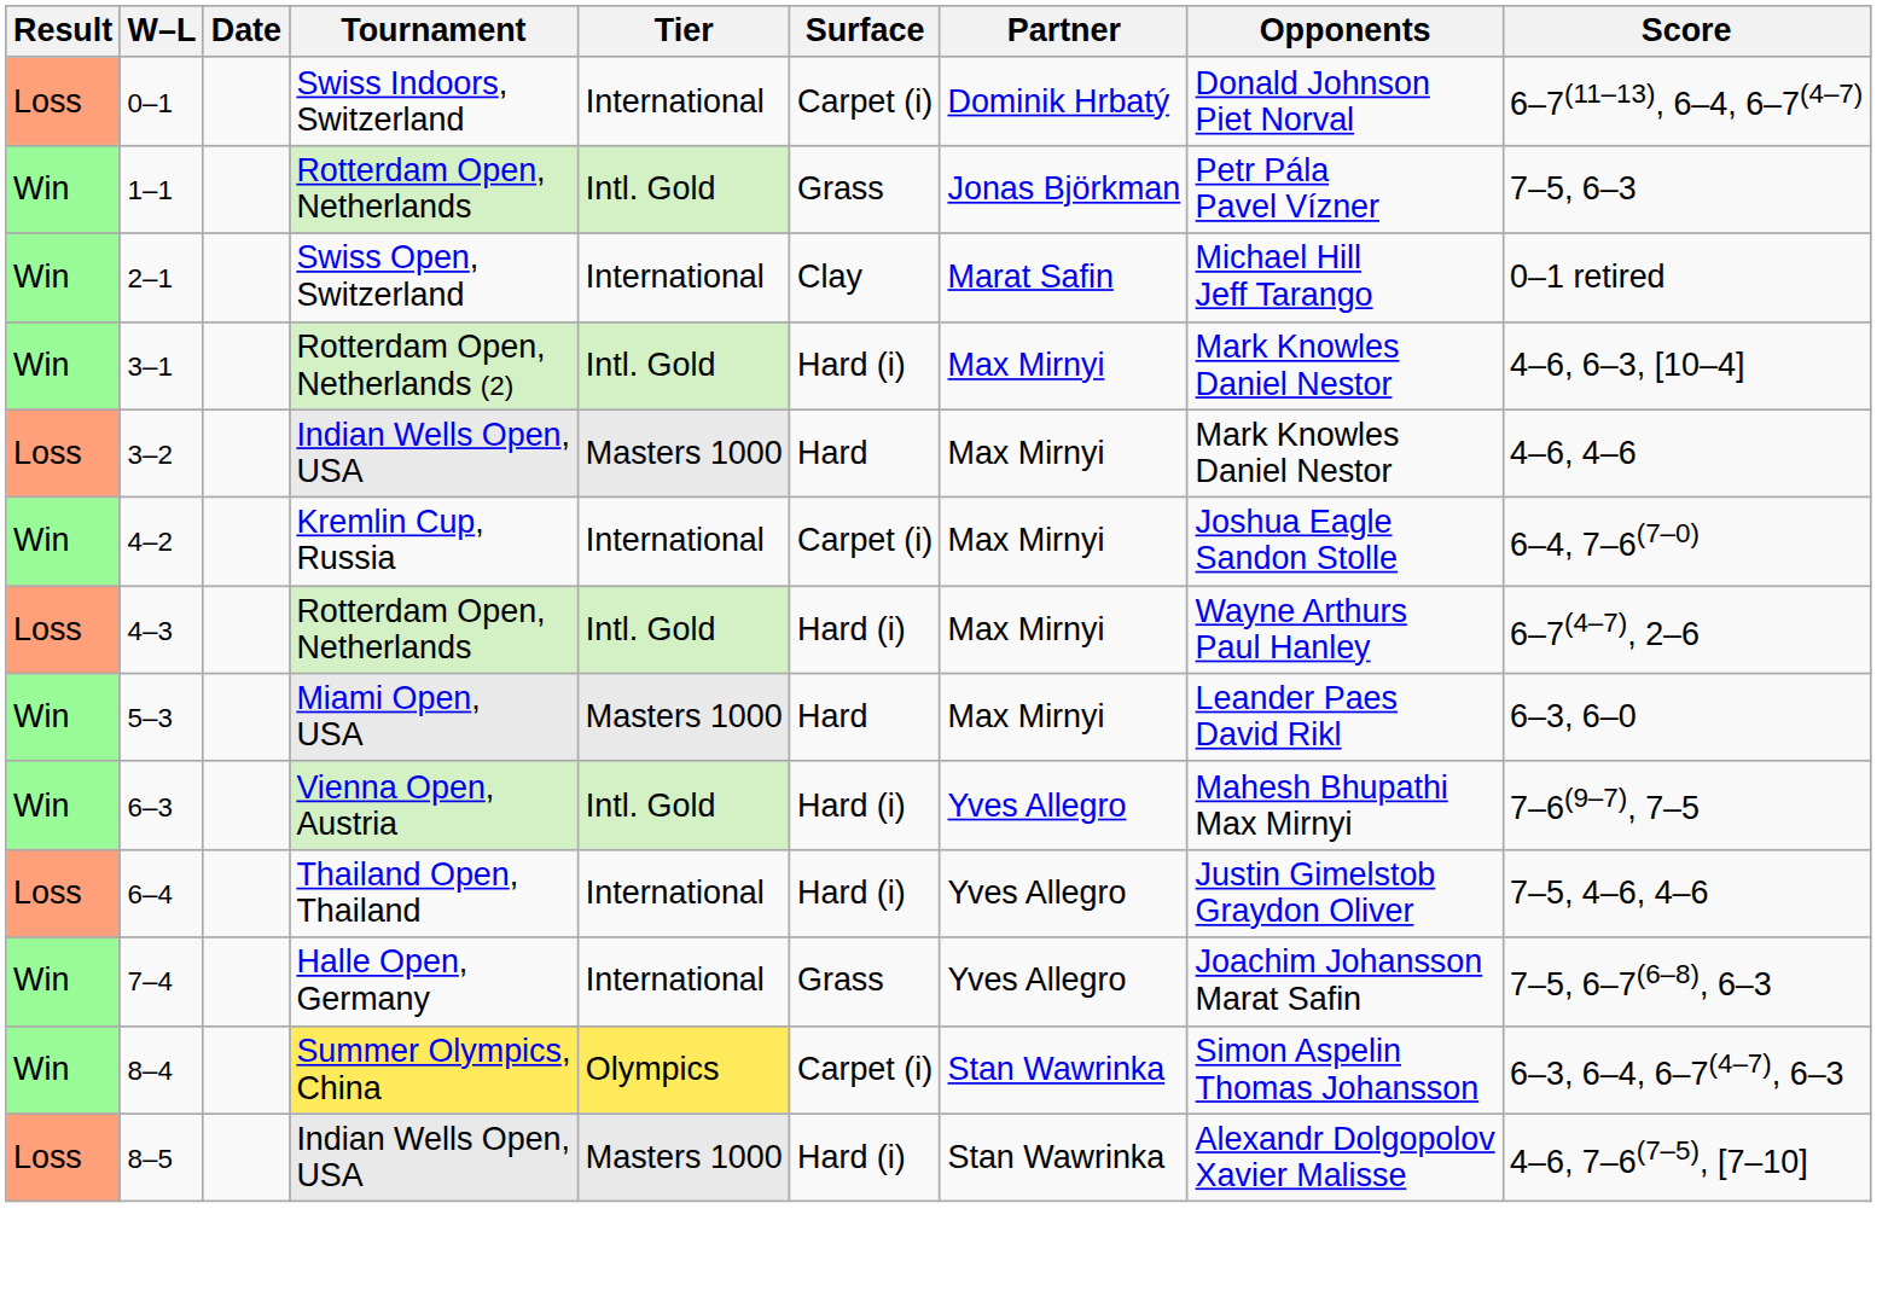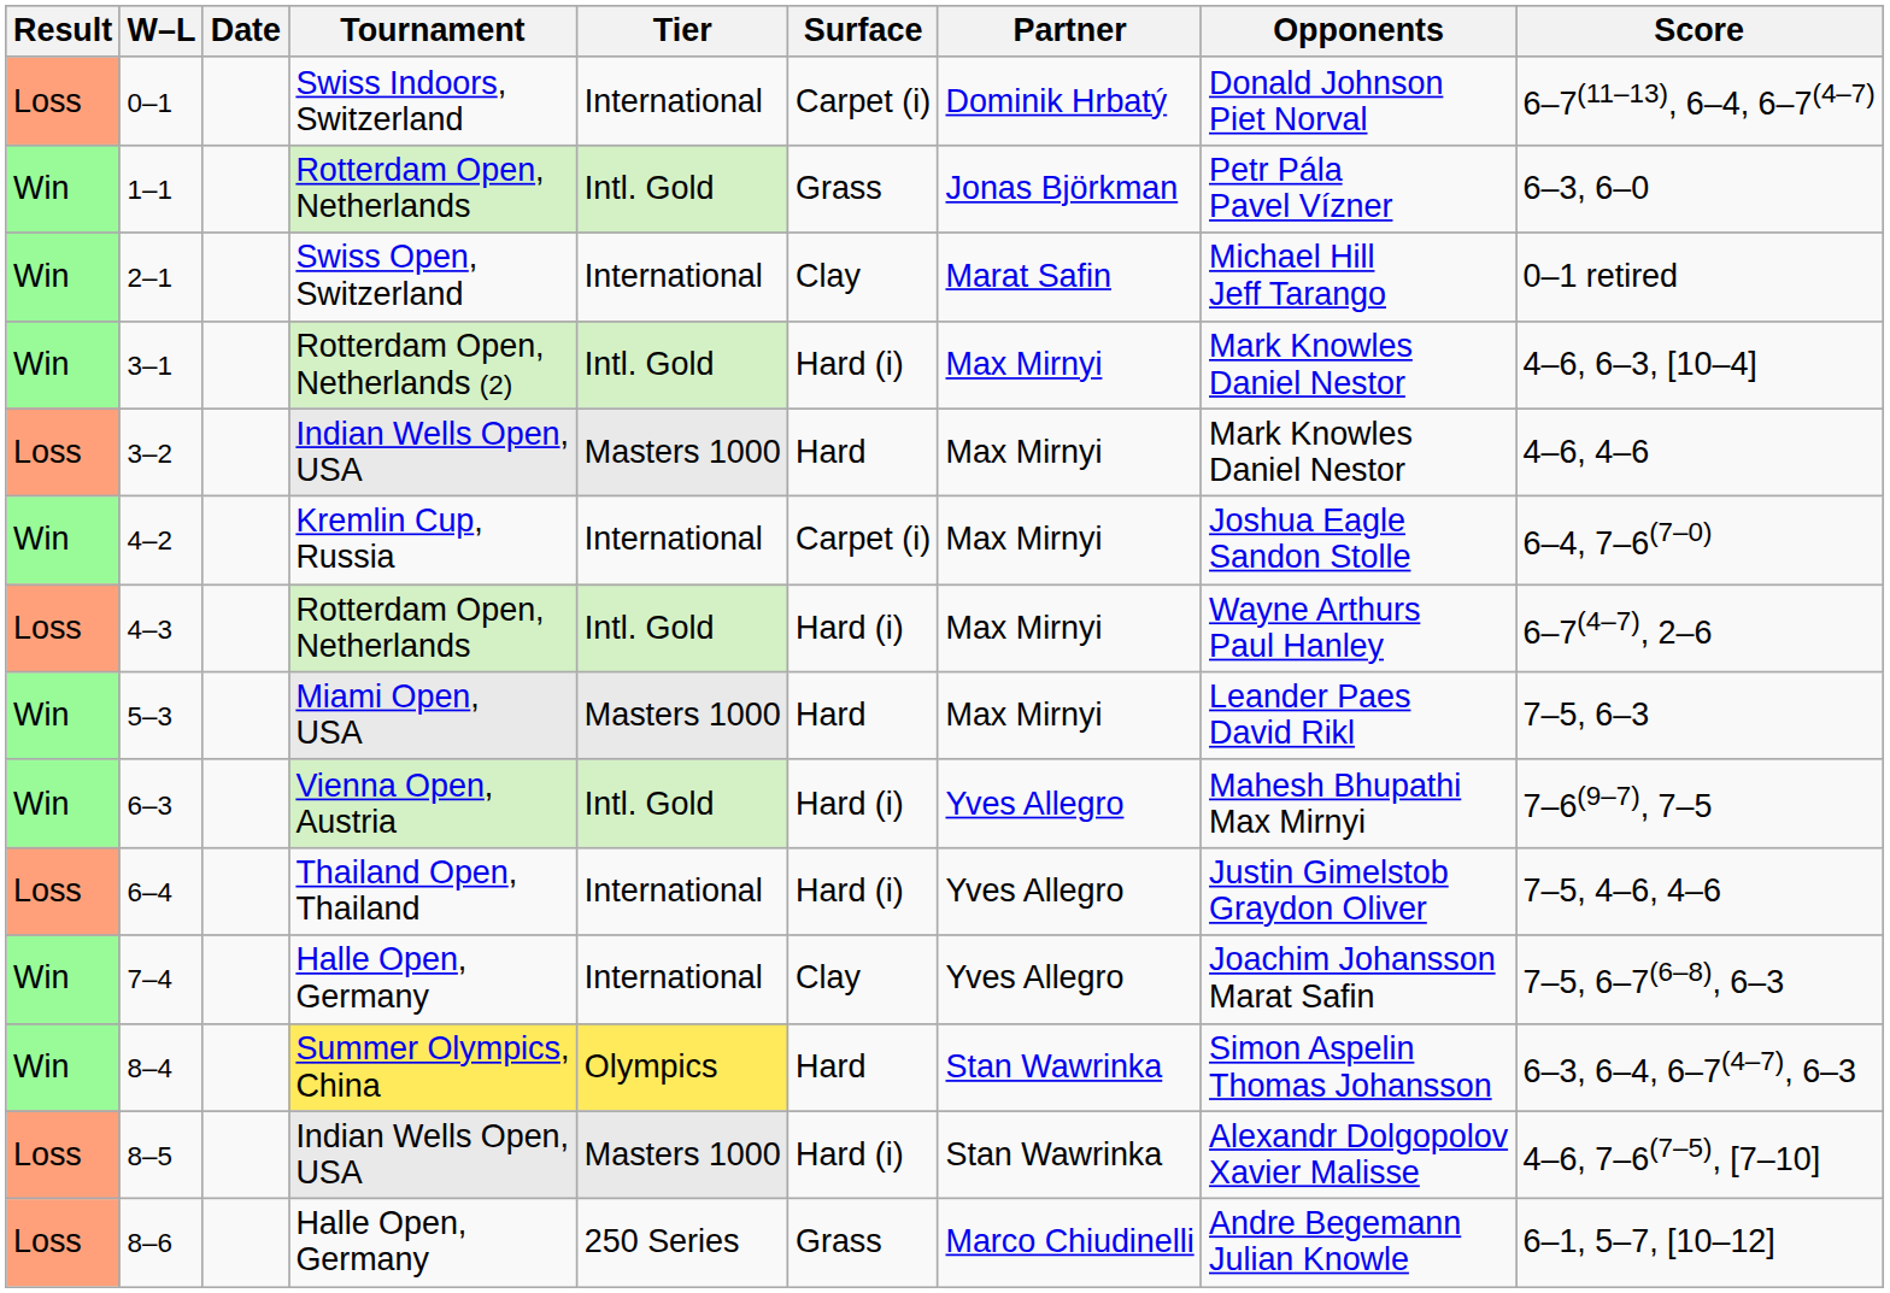 <table class="sortable wikitable nowrap">
 <tr>
 <th>Result</th>
 <th class="unsortable">W–L</th>
 <th>Date</th>
 <th>Tournament</th>
 <th>Tier</th>
 <th>Surface</th>
 <th>Partner</th>
 <th>Opponents</th>
 <th class="unsortable">Score</th>
 </tr>
 <tr>
 <td style="background:#ffa07a;">Loss</td>
 <td><small>0–1</small></td>
 <td><a href='#'></a></td>
 <td><a href='#'>Swiss Indoors</a>, <br> Switzerland</td>
 <td>International</td>
 <td>Carpet (i)</td>
 <td> <a href='#'>Dominik Hrbatý</a></td>
 <td> <a href='#'>Donald Johnson</a><br> <a href='#'>Piet Norval</a></td>
 <td>6–7<sup>(11–13)</sup>, 6–4, 6–7<sup>(4–7)</sup></td>
 </tr>
 <tr>
 <td style="background:#98fb98;">Win</td>
 <td><small>1–1</small></td>
 <td><a href='#'></a></td>
 <td style="background:#D4F1C5;"><a href='#'>Rotterdam Open</a>, <br> Netherlands</td>
 <td style="background:#D4F1C5;">Intl. Gold</td>
 <td>Grass</td>
 <td> <a href='#'>Jonas Björkman</a></td>
 <td> <a href='#'>Petr Pála</a><br> <a href='#'>Pavel Vízner</a></td>
-<td>7–5, 6–3</td>
+<td>6–3, 6–0</td>
 </tr>
 <tr>
 <td style="background:#98fb98;">Win</td>
 <td><small>2–1</small></td>
 <td><a href='#'></a></td>
 <td><a href='#'>Swiss Open</a>, <br> Switzerland</td>
 <td>International</td>
 <td>Clay</td>
 <td> <a href='#'>Marat Safin</a></td>
 <td> <a href='#'>Michael Hill</a><br> <a href='#'>Jeff Tarango</a></td>
 <td>0–1 retired</td>
 </tr>
 <tr>
 <td style="background:#98fb98;">Win</td>
 <td><small>3–1</small></td>
 <td><a href='#'></a></td>
 <td style="background:#D4F1C5;">Rotterdam Open, <br> Netherlands <small>(2)</small></td>
 <td style="background:#D4F1C5;">Intl. Gold</td>
 <td>Hard (i)</td>
 <td> <a href='#'>Max Mirnyi</a></td>
 <td> <a href='#'>Mark Knowles</a><br> <a href='#'>Daniel Nestor</a></td>
 <td>4–6, 6–3, [10–4]</td>
 </tr>
 <tr>
 <td style="background:#ffa07a;">Loss</td>
 <td><small>3–2</small></td>
 <td><a href='#'></a></td>
 <td style="background:#E9E9E9;"><a href='#'>Indian Wells Open</a>, <br> USA</td>
 <td style="background:#E9E9E9;">Masters 1000</td>
 <td>Hard</td>
 <td> Max Mirnyi</td>
 <td> Mark Knowles<br> Daniel Nestor</td>
 <td>4–6, 4–6</td>
 </tr>
 <tr>
 <td style="background:#98fb98;">Win</td>
 <td><small>4–2</small></td>
 <td><a href='#'></a></td>
 <td><a href='#'>Kremlin Cup</a>, <br> Russia</td>
 <td>International</td>
 <td>Carpet (i)</td>
 <td> Max Mirnyi</td>
 <td> <a href='#'>Joshua Eagle</a><br> <a href='#'>Sandon Stolle</a></td>
 <td>6–4, 7–6<sup>(7–0)</sup></td>
 </tr>
 <tr>
 <td style="background:#ffa07a;">Loss</td>
 <td><small>4–3</small></td>
 <td><a href='#'></a></td>
 <td style="background:#D4F1C5;">Rotterdam Open, <br> Netherlands</td>
 <td style="background:#D4F1C5;">Intl. Gold</td>
 <td>Hard (i)</td>
 <td> Max Mirnyi</td>
 <td> <a href='#'>Wayne Arthurs</a><br> <a href='#'>Paul Hanley</a></td>
 <td>6–7<sup>(4–7)</sup>, 2–6</td>
 </tr>
 <tr>
 <td style="background:#98fb98;">Win</td>
 <td><small>5–3</small></td>
 <td><a href='#'></a></td>
 <td style="background:#E9E9E9;"><a href='#'>Miami Open</a>, <br> USA</td>
 <td style="background:#E9E9E9;">Masters 1000</td>
 <td>Hard</td>
 <td> Max Mirnyi</td>
 <td> <a href='#'>Leander Paes</a><br> <a href='#'>David Rikl</a></td>
-<td>6–3, 6–0</td>
+<td>7–5, 6–3</td>
 </tr>
 <tr>
 <td style="background:#98fb98;">Win</td>
 <td><small>6–3</small></td>
 <td><a href='#'></a></td>
 <td style="background:#D4F1C5;"><a href='#'>Vienna Open</a>, <br> Austria</td>
 <td style="background:#D4F1C5;">Intl. Gold</td>
 <td>Hard (i)</td>
 <td> <a href='#'>Yves Allegro</a></td>
 <td> <a href='#'>Mahesh Bhupathi</a><br> Max Mirnyi</td>
 <td>7–6<sup>(9–7)</sup>, 7–5</td>
 </tr>
 <tr>
 <td style="background:#ffa07a;">Loss</td>
 <td><small>6–4</small></td>
 <td><a href='#'></a></td>
 <td><a href='#'>Thailand Open</a>, <br> Thailand</td>
 <td>International</td>
 <td>Hard (i)</td>
 <td> Yves Allegro</td>
 <td> <a href='#'>Justin Gimelstob</a><br> <a href='#'>Graydon Oliver</a></td>
 <td>7–5, 4–6, 4–6</td>
 </tr>
 <tr>
 <td style="background:#98fb98;">Win</td>
 <td><small>7–4</small></td>
 <td><a href='#'></a></td>
 <td><a href='#'>Halle Open</a>, <br> Germany</td>
 <td>International</td>
-<td>Grass</td>
+<td>Clay</td>
 <td> Yves Allegro</td>
 <td> <a href='#'>Joachim Johansson</a><br> Marat Safin</td>
 <td>7–5, 6–7<sup>(6–8)</sup>, 6–3</td>
 </tr>
 <tr>
 <td style="background:#98fb98;">Win</td>
 <td><small>8–4</small></td>
 <td><a href='#'></a></td>
 <td style="background:#ffea5c;"><a href='#'>Summer Olympics</a>, <br> China</td>
 <td style="background:#ffea5c;">Olympics</td>
-<td>Carpet (i)</td>
+<td>Hard</td>
 <td> <a href='#'>Stan Wawrinka</a></td>
 <td> <a href='#'>Simon Aspelin</a><br> <a href='#'>Thomas Johansson</a></td>
 <td>6–3, 6–4, 6–7<sup>(4–7)</sup>, 6–3</td>
 </tr>
 <tr>
 <td style="background:#ffa07a;">Loss</td>
 <td><small>8–5</small></td>
 <td><a href='#'></a></td>
 <td style="background:#E9E9E9;">Indian Wells Open, <br> USA</td>
 <td style="background:#E9E9E9;">Masters 1000</td>
 <td>Hard (i)</td>
 <td> Stan Wawrinka</td>
 <td> <a href='#'>Alexandr Dolgopolov</a><br> <a href='#'>Xavier Malisse</a></td>
 <td>4–6, 7–6<sup>(7–5)</sup>, [7–10]</td>
 </tr>
+<tr>
+<td style="background:#ffa07a;">Loss</td>
+<td><small>8–6</small></td>
+<td><a href='#'></a></td>
+<td>Halle Open, <br> Germany</td>
+<td>250 Series</td>
+<td>Grass</td>
+<td> <a href='#'>Marco Chiudinelli</a></td>
+<td> <a href='#'>Andre Begemann</a><br> <a href='#'>Julian Knowle</a></td>
+<td>6–1, 5–7, [10–12]</td>
+</tr>
 </table>
